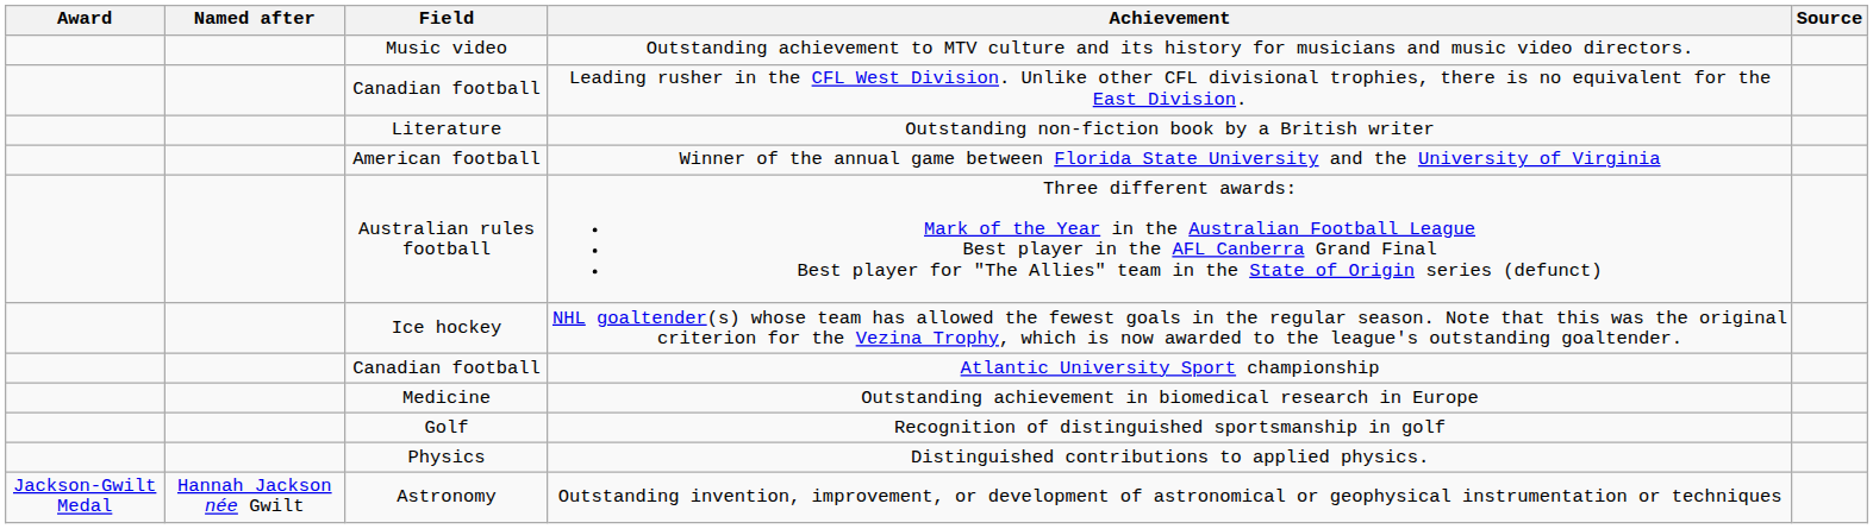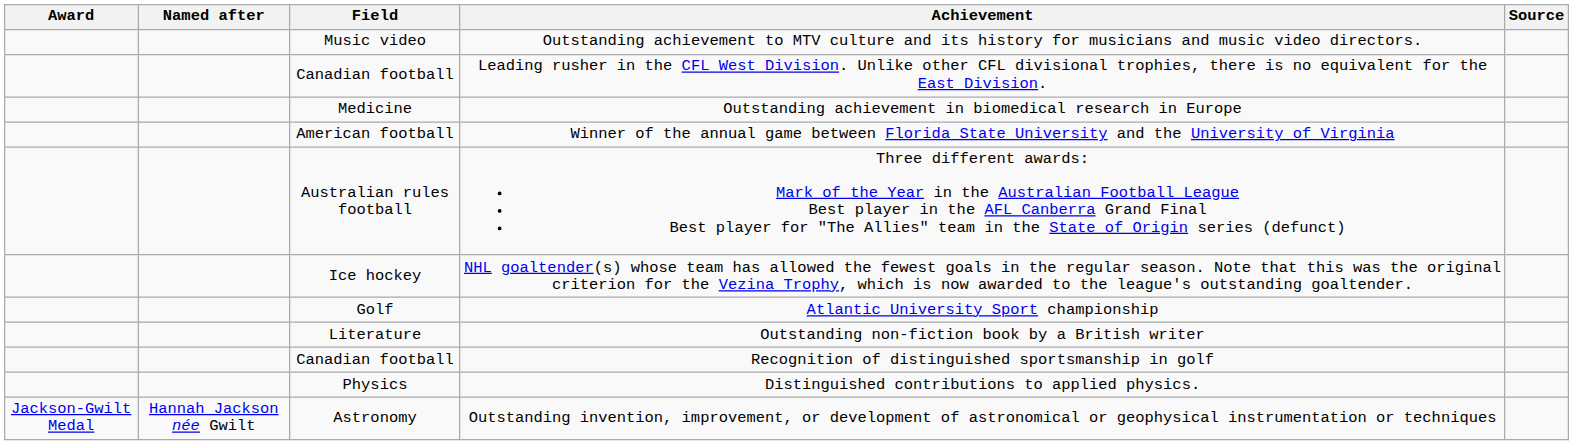 <table class="wikitable sortable" style="text-align:center; font-size:95%">
 <tr>
 <th>Award</th>
 <th>Named after</th>
 <th>Field</th>
 <th>Achievement</th>
 <th>Source</th>
 </tr>
 <tr>
 <td align="left"></td>
 <td></td>
 <td>Music video</td>
 <td>Outstanding achievement to MTV culture and its history for musicians and music video directors.</td>
 <td></td>
 </tr>
 <tr>
 <td align="left"></td>
 <td></td>
 <td>Canadian football</td>
 <td>Leading rusher in the <a href='#'>CFL West Division</a>. Unlike other CFL divisional trophies, there is no equivalent for the <a href='#'>East Division</a>.</td>
 <td></td>
 </tr>
 <tr>
 <td align="left"></td>
 <td></td>
-<td>Literature</td>
-<td>Outstanding non-fiction book by a British writer</td>
+<td>Medicine</td>
+<td>Outstanding achievement in biomedical research in Europe</td>
 <td></td>
 </tr>
 <tr>
 <td align="left"></td>
 <td></td>
 <td>American football</td>
 <td>Winner of the annual game between <a href='#'>Florida State University</a> and the <a href='#'>University of Virginia</a></td>
 <td></td>
 </tr>
 <tr>
 <td align="left"></td>
 <td></td>
 <td>Australian rules football</td>
 <td>Three different awards:<br><ul><li><a href='#'>Mark of the Year</a> in the <a href='#'>Australian Football League</a></li><li>Best player in the <a href='#'>AFL Canberra</a> Grand Final</li><li>Best player for "The Allies" team in the <a href='#'>State of Origin</a> series (defunct)</li></ul></td>
 <td></td>
 </tr>
 <tr>
 <td align="left"></td>
 <td></td>
 <td>Ice hockey</td>
 <td><a href='#'>NHL</a> <a href='#'>goaltender</a>(s) whose team has allowed the fewest goals in the regular season. Note that this was the original criterion for the <a href='#'>Vezina Trophy</a>, which is now awarded to the league's outstanding goaltender.</td>
 <td></td>
 </tr>
 <tr>
 <td align="left"></td>
 <td></td>
-<td>Canadian football</td>
+<td>Golf</td>
 <td><a href='#'>Atlantic University Sport</a> championship</td>
 <td></td>
 </tr>
 <tr>
 <td align="left"></td>
 <td></td>
-<td>Medicine</td>
-<td>Outstanding achievement in biomedical research in Europe</td>
+<td>Literature</td>
+<td>Outstanding non-fiction book by a British writer</td>
 <td></td>
 </tr>
 <tr>
 <td align="left"></td>
 <td></td>
-<td>Golf</td>
+<td>Canadian football</td>
 <td>Recognition of distinguished sportsmanship in golf</td>
 <td></td>
 </tr>
 <tr>
 <td align="left"></td>
 <td></td>
 <td>Physics</td>
 <td>Distinguished contributions to applied physics.</td>
 <td></td>
 </tr>
 <tr>
 <td><a href='#'>Jackson-Gwilt Medal</a></td>
 <td><a href='#'>Hannah Jackson</a> <em><a href='#'>née</a></em> Gwilt</td>
 <td>Astronomy</td>
 <td>Outstanding invention, improvement, or development of astronomical or geophysical instrumentation or techniques</td>
 <td></td>
 </tr>
 </table>
